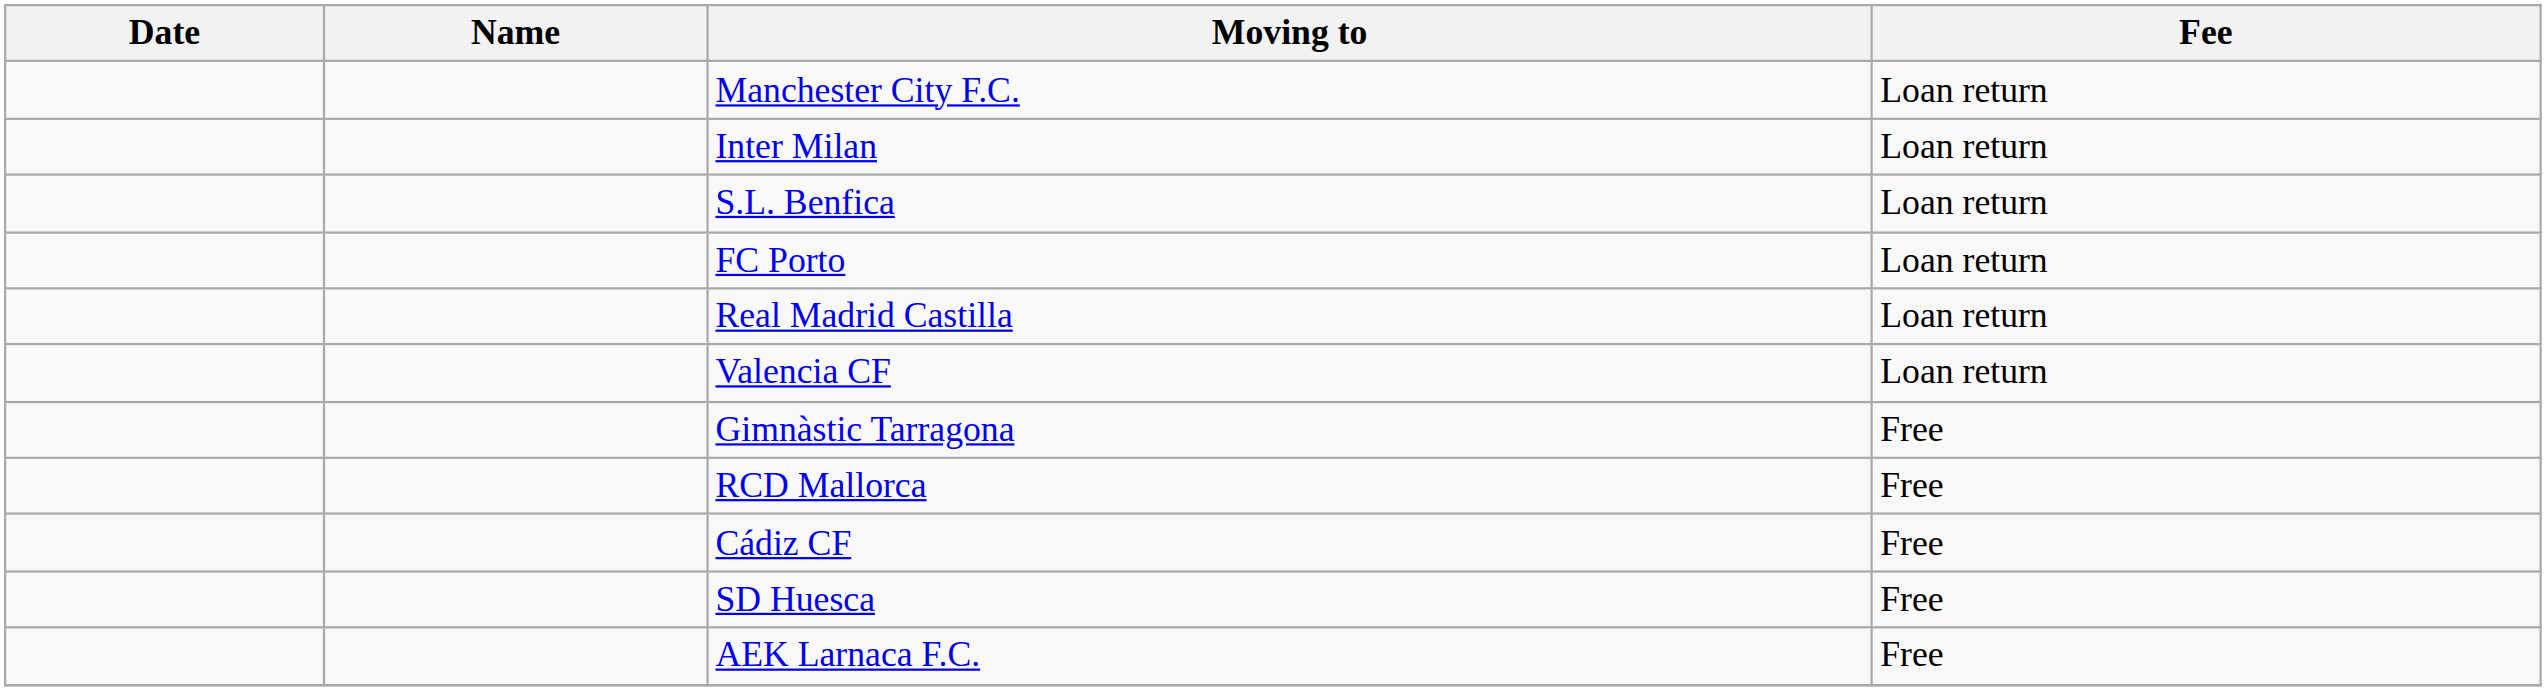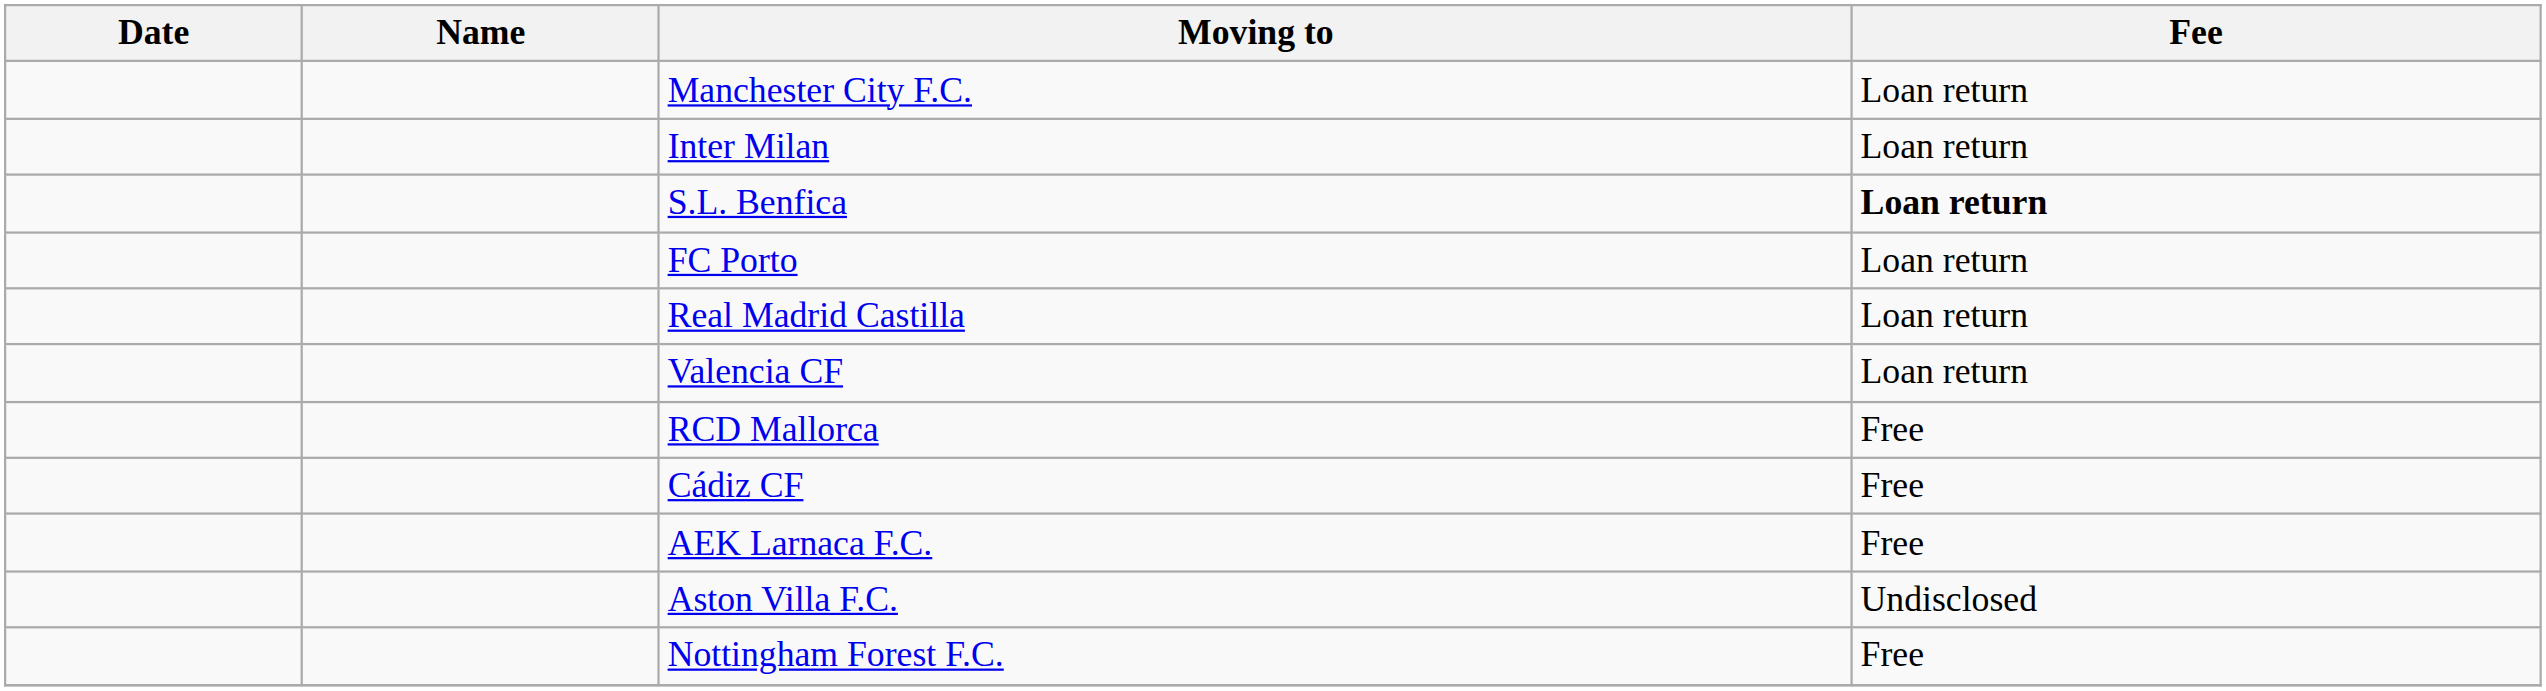 <table class="wikitable sortable" width=90%>
 <tr>
 <th>Date</th>
 <th>Name</th>
 <th>Moving to</th>
 <th>Fee</th>
 </tr>
 <tr>
 <td></td>
 <td> </td>
 <td> <a href='#'>Manchester City F.C.</a></td>
 <td>Loan return</td>
 </tr>
 <tr>
 <td></td>
 <td> </td>
 <td> <a href='#'>Inter Milan</a></td>
 <td>Loan return</td>
 </tr>
 <tr>
 <td></td>
 <td> </td>
 <td> <a href='#'>S.L. Benfica</a></td>
-<td>Loan return</td>
+<td><strong>Loan return</strong></td>
 </tr>
 <tr>
 <td></td>
 <td> </td>
 <td> <a href='#'>FC Porto</a></td>
 <td>Loan return</td>
 </tr>
 <tr>
 <td></td>
 <td> </td>
 <td> <a href='#'>Real Madrid Castilla</a></td>
 <td>Loan return</td>
 </tr>
 <tr>
 <td></td>
 <td> </td>
 <td> <a href='#'>Valencia CF</a></td>
 <td>Loan return</td>
 </tr>
 <tr>
 <td></td>
 <td> </td>
-<td> <a href='#'>Gimnàstic Tarragona</a></td>
-<td>Free</td>
-</tr>
-<tr>
-<td></td>
-<td> </td>
 <td> <a href='#'>RCD Mallorca</a></td>
 <td>Free</td>
 </tr>
 <tr>
 <td></td>
 <td> </td>
 <td> <a href='#'>Cádiz CF</a></td>
 <td>Free</td>
 </tr>
 <tr>
 <td></td>
 <td> </td>
-<td> <a href='#'>SD Huesca</a></td>
+<td> <a href='#'>AEK Larnaca F.C.</a></td>
 <td>Free</td>
 </tr>
 <tr>
 <td></td>
 <td> </td>
-<td> <a href='#'>AEK Larnaca F.C.</a></td>
+<td> <a href='#'>Aston Villa F.C.</a></td>
+<td>Undisclosed</td>
+</tr>
+<tr>
+<td></td>
+<td> </td>
+<td> <a href='#'>Nottingham Forest F.C.</a></td>
 <td>Free</td>
 </tr>
 <tr>
 </tr>
 </table>
